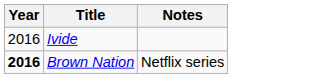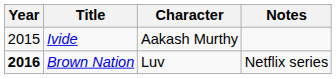 <table class="wikitable">
 <tr>
 <th>Year</th>
 <th>Title</th>
+<th>Character</th>
 <th>Notes</th>
 </tr>
 <tr>
-<td>2016</td>
+<td>2015</td>
 <td><em><a href='#'>Ivide</a></em></td>
+<td>Aakash Murthy</td>
 <td></td>
 </tr>
 <tr>
 <td><strong>2016</strong></td>
 <td><em><a href='#'>Brown Nation</a></em></td>
+<td>Luv</td>
 <td>Netflix series</td>
 </tr>
 </table>
